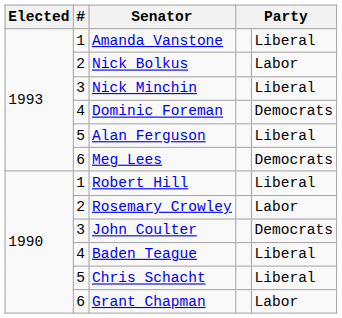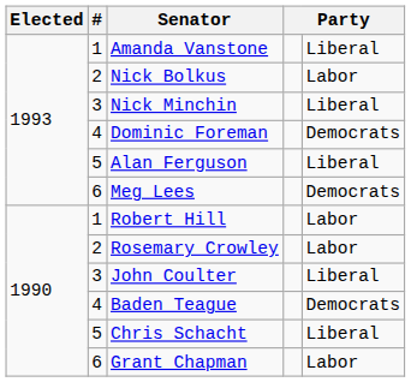 <table class="wikitable" style="float: right">
 <tr>
 <th scope="col">Elected</th>
 <th scope="col">#</th>
 <th scope="col">Senator</th>
 <th scope="col" colspan="2">Party</th>
 </tr>
 <tr>
 <td rowspan="6">1993</td>
 <td>1</td>
 <td><a href='#'>Amanda Vanstone</a></td>
 <td> </td>
 <td>Liberal</td>
 </tr>
 <tr>
 <td>2</td>
 <td><a href='#'>Nick Bolkus</a></td>
 <td> </td>
 <td>Labor</td>
 </tr>
 <tr>
 <td>3</td>
 <td><a href='#'>Nick Minchin</a></td>
 <td> </td>
 <td>Liberal</td>
 </tr>
 <tr>
 <td>4</td>
 <td><a href='#'>Dominic Foreman</a></td>
 <td> </td>
 <td>Democrats</td>
 </tr>
 <tr>
 <td>5</td>
 <td><a href='#'>Alan Ferguson</a></td>
 <td> </td>
 <td>Liberal</td>
 </tr>
 <tr>
 <td>6</td>
 <td><a href='#'>Meg Lees</a></td>
 <td> </td>
 <td>Democrats</td>
 </tr>
 <tr>
 <td rowspan="6">1990</td>
 <td>1</td>
 <td><a href='#'>Robert Hill</a></td>
 <td> </td>
-<td>Liberal</td>
+<td>Labor</td>
 </tr>
 <tr>
 <td>2</td>
 <td><a href='#'>Rosemary Crowley</a></td>
 <td> </td>
 <td>Labor</td>
 </tr>
 <tr>
 <td>3</td>
 <td><a href='#'>John Coulter</a></td>
 <td> </td>
-<td>Democrats</td>
+<td>Liberal</td>
 </tr>
 <tr>
 <td>4</td>
 <td><a href='#'>Baden Teague</a></td>
 <td> </td>
-<td>Liberal</td>
+<td>Democrats</td>
 </tr>
 <tr>
 <td>5</td>
 <td><a href='#'>Chris Schacht</a></td>
 <td> </td>
 <td>Liberal</td>
 </tr>
 <tr>
 <td>6</td>
 <td><a href='#'>Grant Chapman</a></td>
 <td> </td>
 <td>Labor</td>
 </tr>
 </table>
